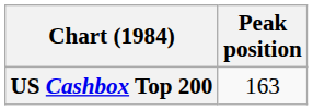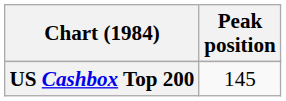 <table class="wikitable plainrowheaders sortable" style="text-align:center;">
 <tr>
 <th scope="col">Chart (1984)</th>
 <th scope="col">Peak<br>position</th>
 </tr>
 <tr>
 </tr>
 <tr>
 </tr>
 <tr>
 </tr>
 <tr>
 </tr>
 <tr>
 </tr>
 <tr>
 </tr>
 <tr>
 <th scope="row">US <em><a href='#'>Cashbox</a></em> Top 200</th>
-<td>163</td>
+<td>145</td>
 </tr>
 </table>
